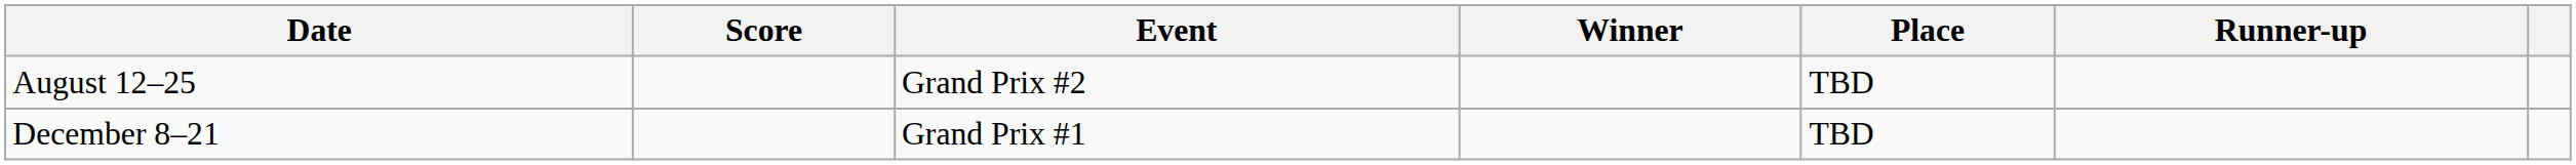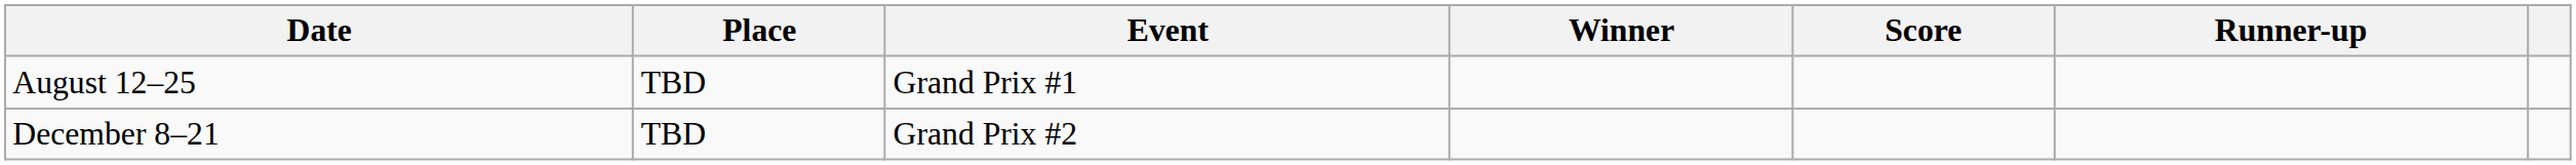 <table class="wikitable sortable" style="font-size: 100%" width="100%">
 <tr>
 <th>Date</th>
-<th>Score</th>
+<th>Place</th>
 <th>Event</th>
 <th>Winner</th>
-<th>Place</th>
+<th>Score</th>
 <th>Runner-up</th>
 <th></th>
 </tr>
 <tr>
 <td>August 12–25</td>
+<td> TBD</td>
+<td>Grand Prix #1</td>
 <td></td>
-<td>Grand Prix #2</td>
 <td></td>
-<td> TBD</td>
 <td></td>
 <td></td>
 </tr>
 <tr>
 <td>December 8–21</td>
+<td> TBD</td>
+<td>Grand Prix #2</td>
 <td></td>
-<td>Grand Prix #1</td>
 <td></td>
-<td> TBD</td>
 <td></td>
 <td></td>
 </tr>
 </table>
